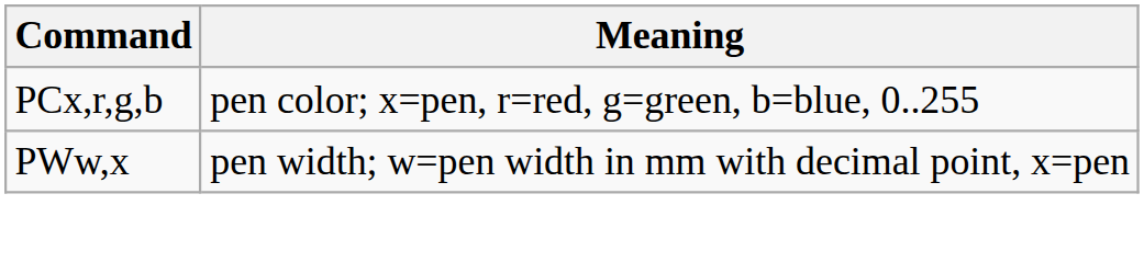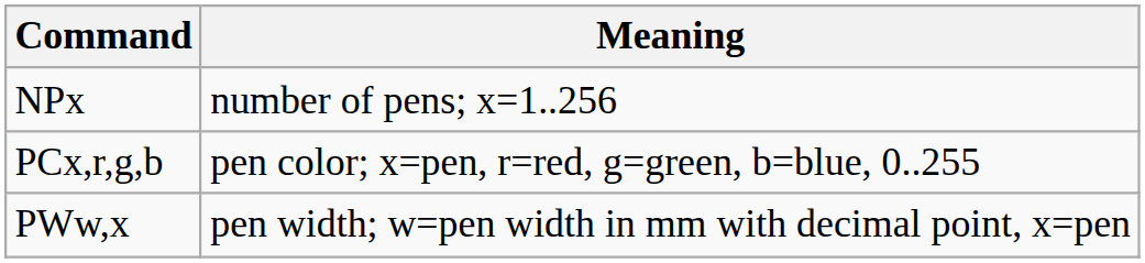 <table class="wikitable">
 <tr>
 <th>Command</th>
 <th>Meaning</th>
+</tr>
+<tr>
+<td>NPx</td>
+<td>number of pens; x=1..256</td>
 </tr>
 <tr>
 <td>PCx,r,g,b</td>
 <td>pen color; x=pen, r=red, g=green, b=blue, 0..255</td>
 </tr>
 <tr>
 <td>PWw,x</td>
 <td>pen width; w=pen width in mm with decimal point, x=pen</td>
 </tr>
 </table>
